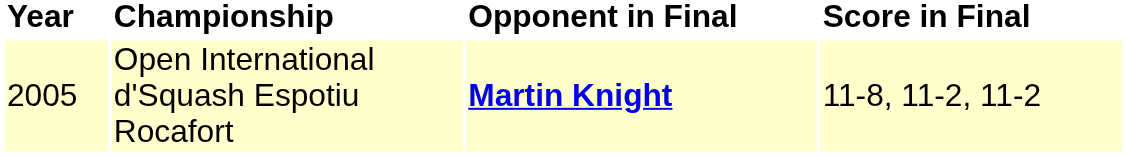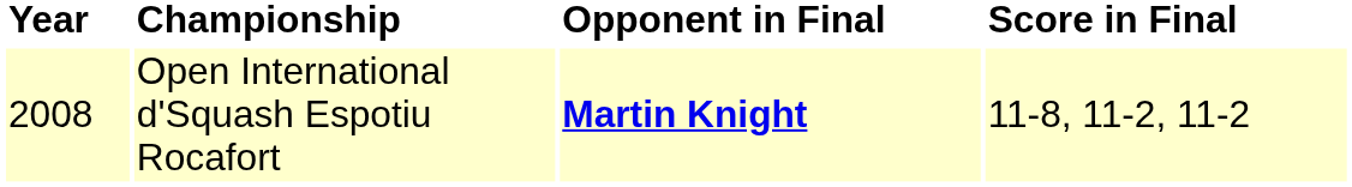 <table>
 <tr>
 <td width="50"><strong>Year</strong></td>
 <td width="175"><strong>Championship</strong></td>
 <td width="175"><strong>Opponent in Final</strong></td>
 <td width="150"><strong>Score in Final</strong></td>
 </tr>
 <tr bgcolor="#FFFFCC">
-<td>2005</td>
+<td>2008</td>
 <td>Open International d'Squash Espotiu Rocafort</td>
 <td><strong> <a href='#'>Martin Knight</a></strong></td>
 <td>11-8, 11-2, 11-2</td>
 </tr>
 </table>
